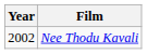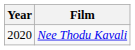 <table class="wikitable" style="font-size: 95%;">
 <tr>
 <th>Year</th>
 <th>Film</th>
 </tr>
 <tr>
-<td>2002</td>
+<td>2020</td>
 <td><em><a href='#'>Nee Thodu Kavali</a></em></td>
 </tr>
 </table>
